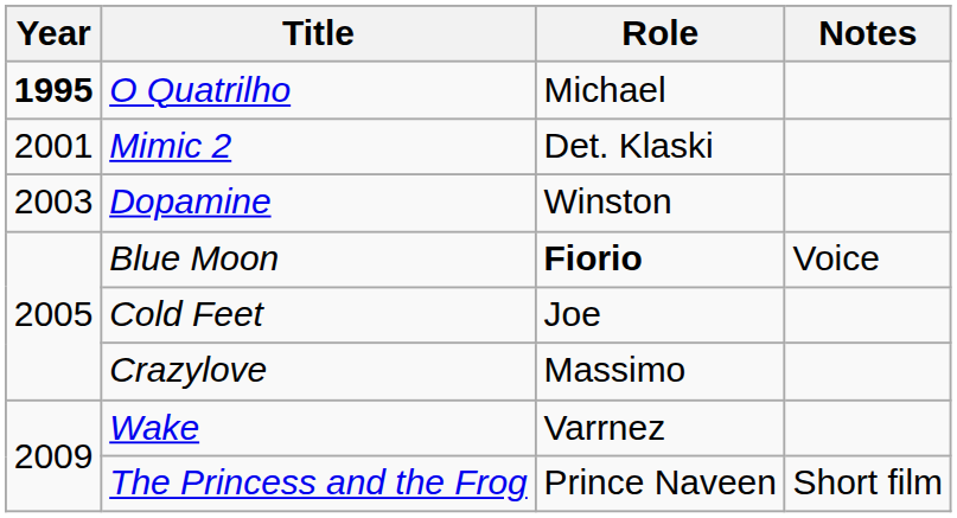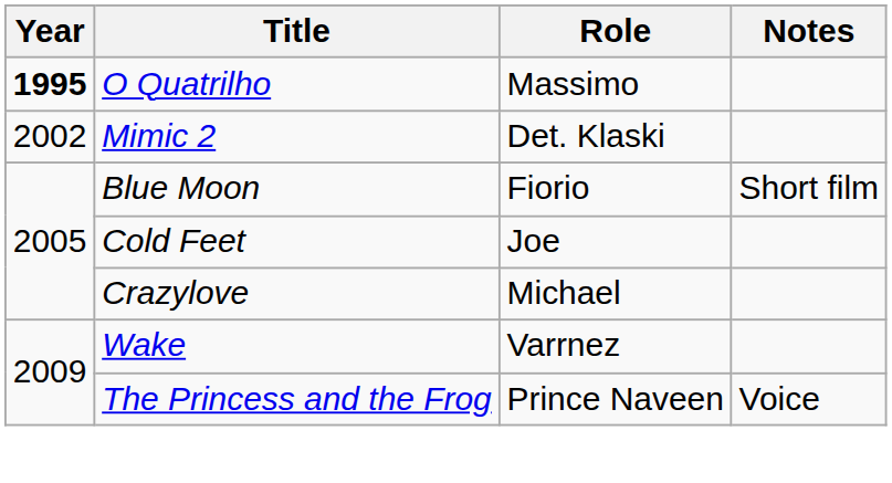 <table class="wikitable sortable plainrowheaders">
 <tr>
 <th scope="col">Year</th>
 <th scope="col">Title</th>
 <th scope="col">Role</th>
 <th scope="col" class="unsortable">Notes</th>
 </tr>
 <tr>
 <td><strong>1995</strong></td>
 <td><em><a href='#'>O Quatrilho</a></em></td>
-<td>Michael</td>
+<td>Massimo</td>
 <td></td>
 </tr>
 <tr>
-<td>2001</td>
+<td>2002</td>
 <td><em><a href='#'>Mimic 2</a></em></td>
 <td>Det. Klaski</td>
 <td></td>
 </tr>
 <tr>
-<td>2003</td>
-<td><em><a href='#'>Dopamine</a></em></td>
-<td>Winston</td>
-<td></td>
-</tr>
-<tr>
 <td rowspan=3>2005</td>
 <td><em>Blue Moon</em></td>
-<td><strong>Fiorio</strong></td>
-<td>Voice</td>
+<td>Fiorio</td>
+<td>Short film</td>
 </tr>
 <tr>
 <td><em>Cold Feet</em></td>
 <td>Joe</td>
 <td></td>
 </tr>
 <tr>
 <td><em>Crazylove</em></td>
-<td>Massimo</td>
+<td>Michael</td>
 <td></td>
 </tr>
 <tr>
 <td rowspan=2>2009</td>
 <td><em><a href='#'>Wake</a></em></td>
 <td>Varrnez</td>
 <td></td>
 </tr>
 <tr>
 <td><em><a href='#'>The Princess and the Frog</a></em></td>
 <td>Prince Naveen</td>
-<td>Short film</td>
+<td>Voice</td>
 </tr>
 </table>
